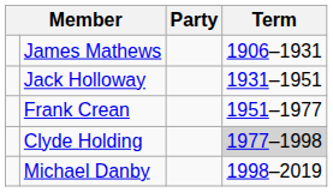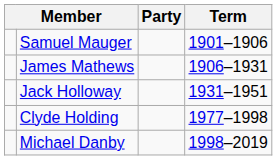 <table class="wikitable">
 <tr>
 <th colspan="2">Member</th>
 <th>Party</th>
 <th>Term</th>
+</tr>
+<tr>
+<td> </td>
+<td><a href='#'>Samuel Mauger</a></td>
+<td></td>
+<td><a href='#'>1901</a>–1906</td>
 </tr>
 <tr>
 <td> </td>
 <td><a href='#'>James Mathews</a></td>
 <td></td>
 <td><a href='#'>1906</a>–1931</td>
 </tr>
 <tr>
 <td> </td>
 <td><a href='#'>Jack Holloway</a></td>
 <td></td>
 <td><a href='#'>1931</a>–1951</td>
 </tr>
 <tr>
 <td> </td>
-<td><a href='#'>Frank Crean</a></td>
-<td></td>
-<td><a href='#'>1951</a>–1977</td>
-</tr>
-<tr>
-<td> </td>
 <td><a href='#'>Clyde Holding</a></td>
 <td></td>
-<td style="background: lightgrey;"><a href='#'>1977</a>–1998</td>
+<td><a href='#'>1977</a>–1998</td>
 </tr>
 <tr>
 <td> </td>
 <td><a href='#'>Michael Danby</a></td>
 <td></td>
 <td><a href='#'>1998</a>–2019</td>
 </tr>
 </table>
